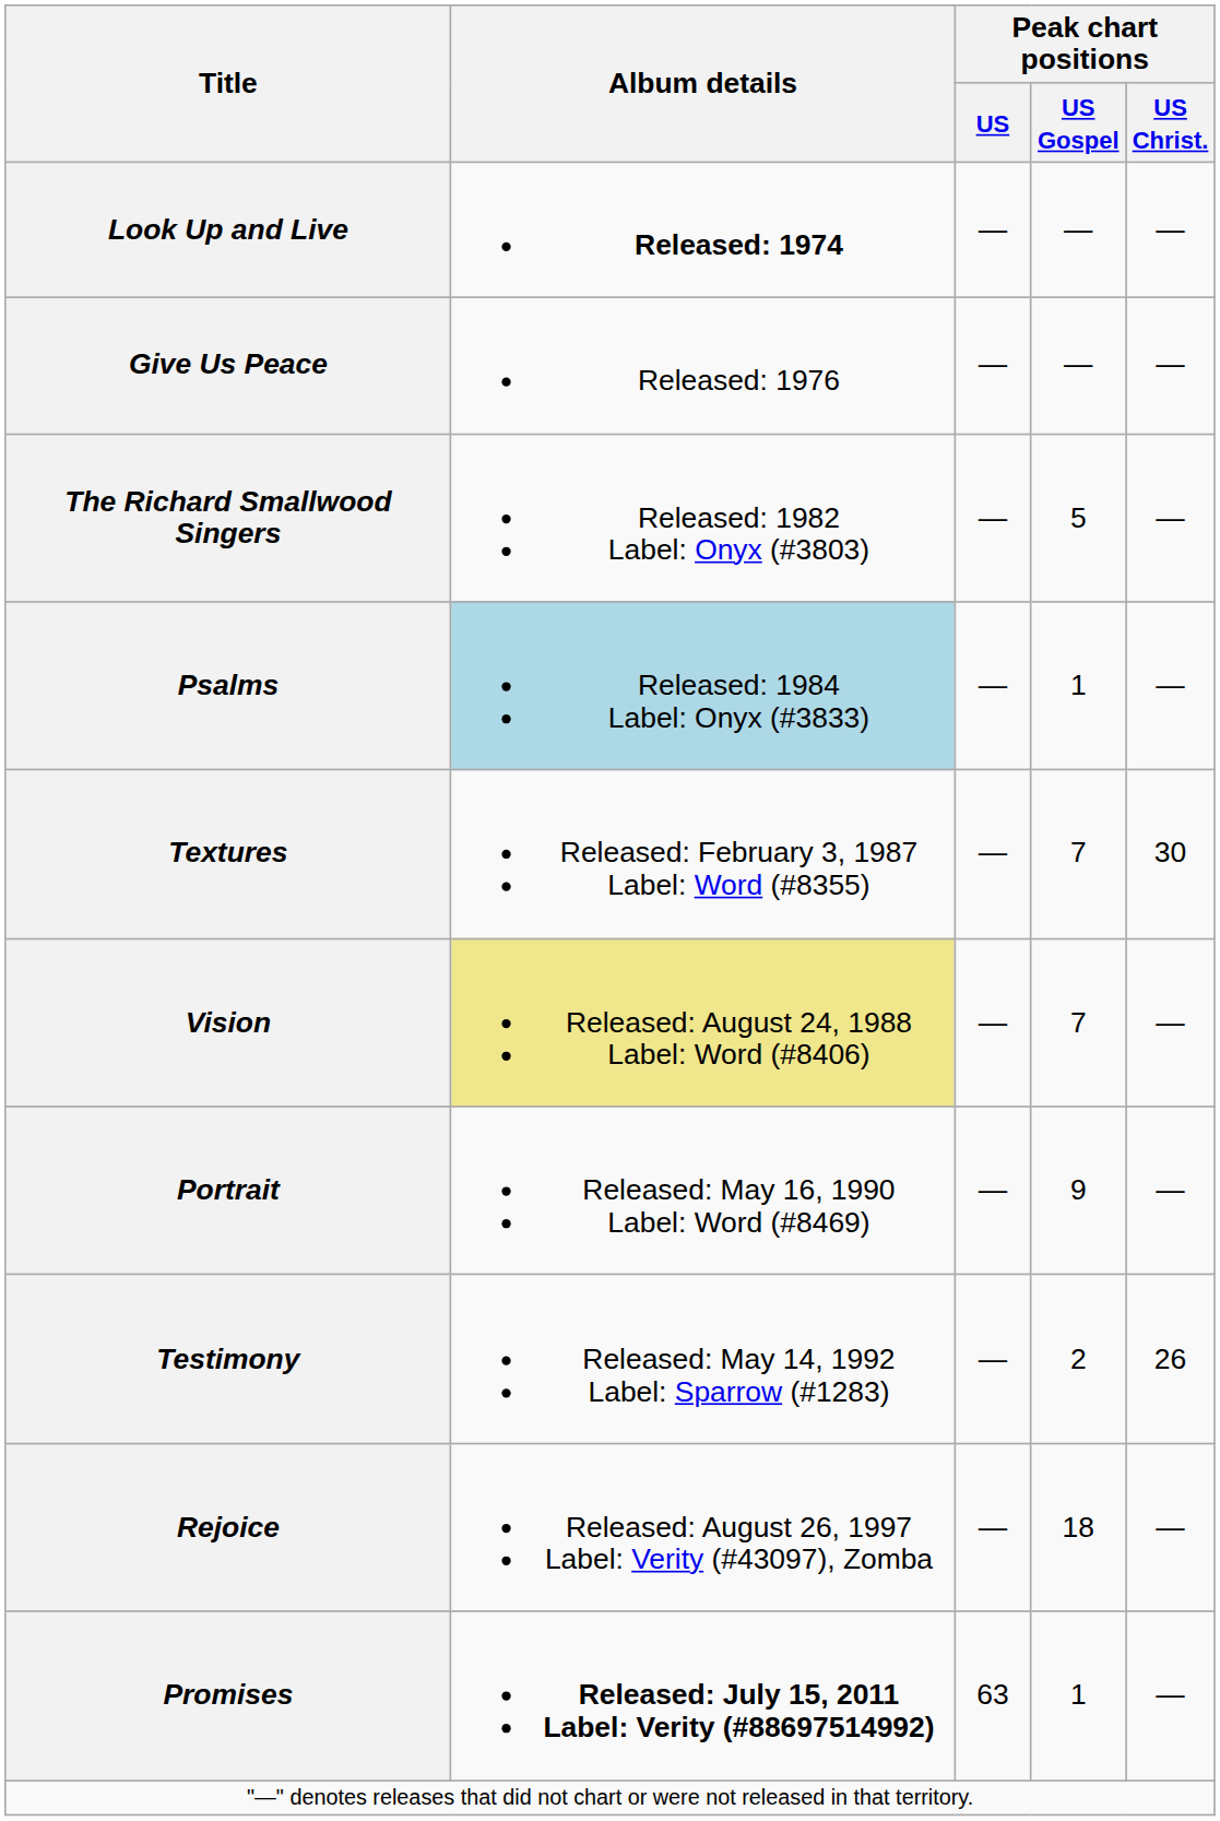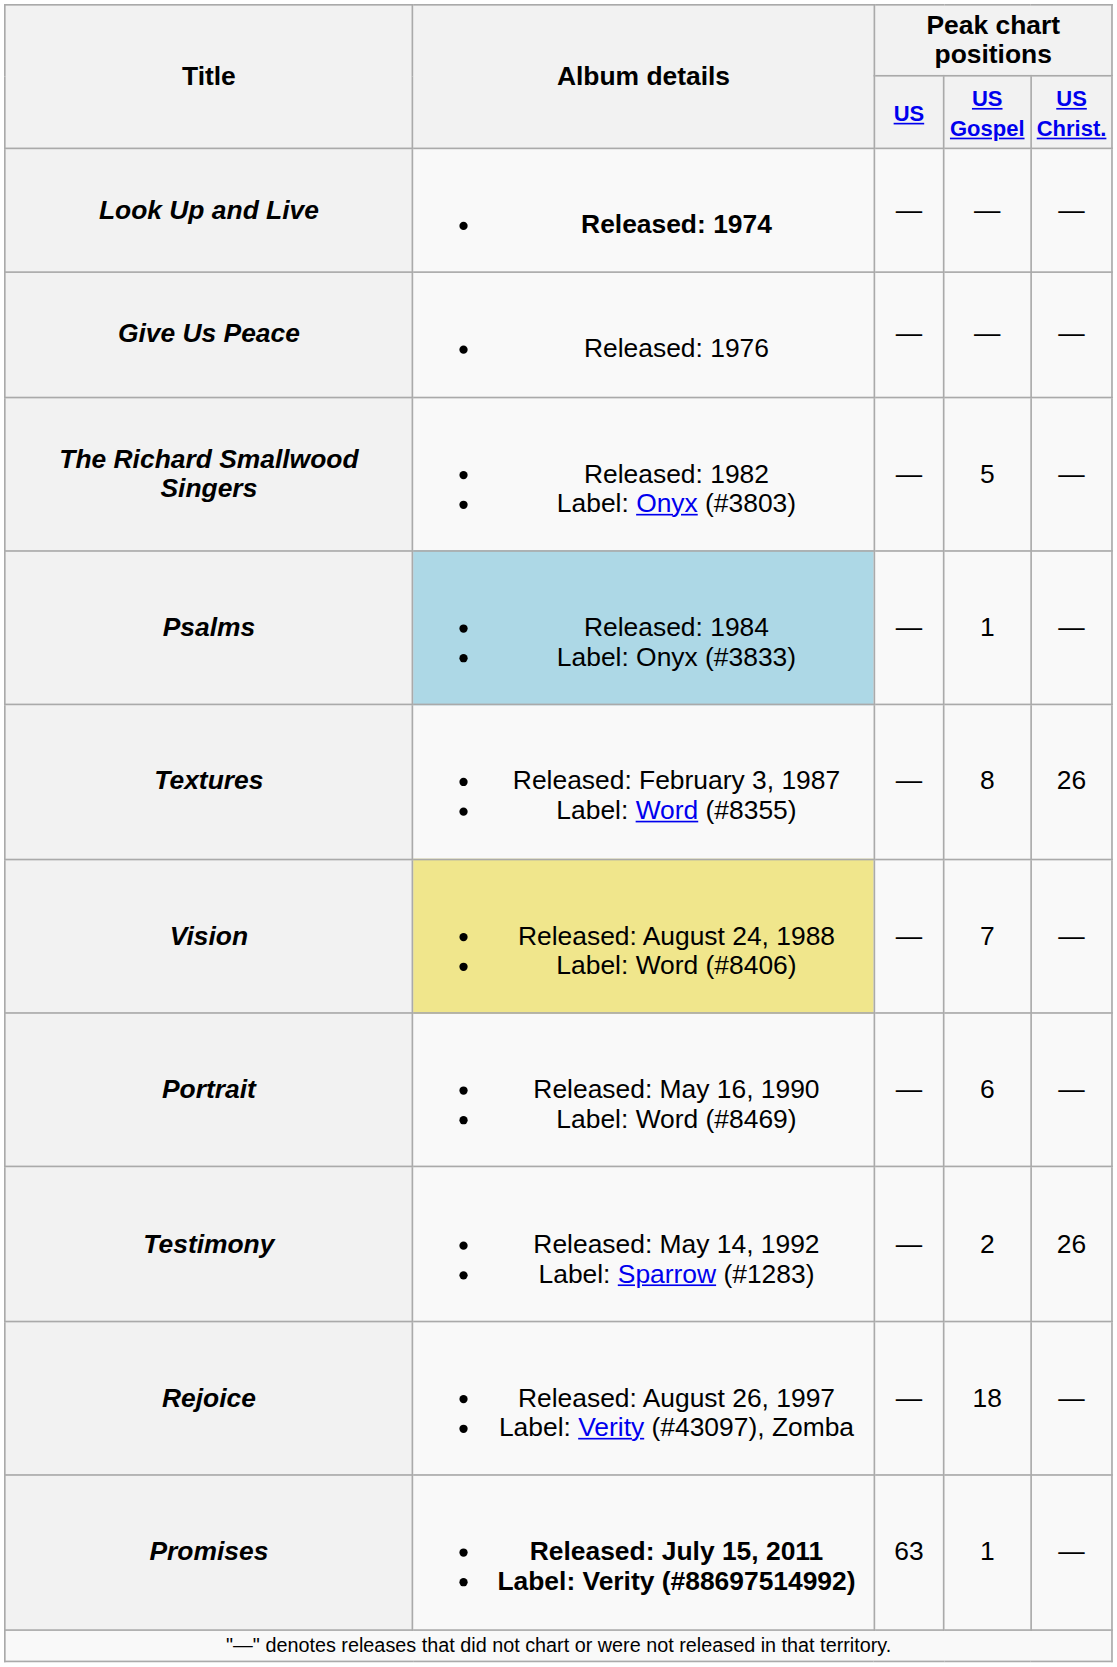 <table class="wikitable plainrowheaders" style="text-align:center;" border="1">
 <tr>
 <th scope="col" rowspan="2" style="width:15em;">Title</th>
 <th scope="col" rowspan="2" style="width:17em;">Album details</th>
 <th scope="col" colspan="3">Peak chart positions</th>
 </tr>
 <tr>
 <th style="width:35px;"><small><a href='#'>US</a></small><br></th>
 <th style="width:35px;"><small><a href='#'>US Gospel</a></small><br></th>
 <th style="width:35px;"><small><a href='#'>US Christ.</a></small><br></th>
 </tr>
 <tr>
 <th scope="row"><em>Look Up and Live</em><br></th>
 <td><strong><br><ul><li>Released: 1974</li></ul></strong></td>
 <td>—</td>
 <td>—</td>
 <td>—</td>
 </tr>
 <tr>
 <th scope="row"><em>Give Us Peace </em><br></th>
 <td><br><ul><li>Released: 1976</li></ul></td>
 <td>—</td>
 <td>—</td>
 <td>—</td>
 </tr>
 <tr>
 <th scope="row"><em>The Richard Smallwood Singers</em><br></th>
 <td><br><ul><li>Released: 1982</li><li>Label: <a href='#'>Onyx</a> (#3803)</li></ul></td>
 <td>—</td>
 <td>5</td>
 <td>—</td>
 </tr>
 <tr>
 <th scope="row"><em>Psalms</em><br></th>
 <td style="background: lightblue;"><br><ul><li>Released: 1984</li><li>Label: Onyx (#3833)</li></ul></td>
 <td>—</td>
 <td>1</td>
 <td>—</td>
 </tr>
 <tr>
 <th scope="row"><em>Textures</em><br></th>
 <td><br><ul><li>Released: February 3, 1987</li><li>Label: <a href='#'>Word</a> (#8355)</li></ul></td>
 <td>—</td>
-<td>7</td>
-<td>30</td>
+<td>8</td>
+<td>26</td>
 </tr>
 <tr>
 <th scope="row"><em>Vision</em><br></th>
 <td style="background: khaki;"><br><ul><li>Released: August 24, 1988</li><li>Label: Word (#8406)</li></ul></td>
 <td>—</td>
 <td>7</td>
 <td>—</td>
 </tr>
 <tr>
 <th scope="row"><em>Portrait</em><br></th>
 <td><br><ul><li>Released: May 16, 1990</li><li>Label: Word (#8469)</li></ul></td>
 <td>—</td>
-<td>9</td>
+<td>6</td>
 <td>—</td>
 </tr>
 <tr>
 <th scope="row"><em>Testimony</em><br></th>
 <td><br><ul><li>Released: May 14, 1992</li><li>Label: <a href='#'>Sparrow</a> (#1283)</li></ul></td>
 <td>—</td>
 <td>2</td>
 <td>26</td>
 </tr>
 <tr>
 <th scope="row"><em>Rejoice</em><br></th>
 <td><br><ul><li>Released: August 26, 1997</li><li>Label: <a href='#'>Verity</a> (#43097), Zomba</li></ul></td>
 <td>—</td>
 <td>18</td>
 <td>—</td>
 </tr>
 <tr>
 <th scope="row"><em>Promises</em><br></th>
 <td><strong><br><ul><li>Released: July 15, 2011</li><li>Label: Verity (#88697514992)</li></ul></strong></td>
 <td>63</td>
 <td>1</td>
 <td>—</td>
 </tr>
 <tr>
 <td colspan="9" style="text-align:center; font-size:9pt;">"—" denotes releases that did not chart or were not released in that territory.</td>
 </tr>
 </table>
